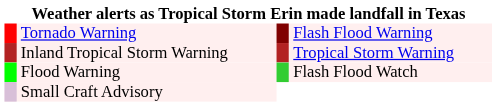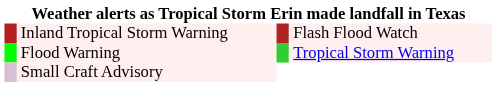 <table class="toccolours" cellpadding="0" cellspacing="0" style="float:right; clear:right; font-size:85%; width:400px; margin:0 0 1em 1em;">
 <tr bgcolor="FFFFFF">
 <th colspan="4" align="center">Weather alerts as Tropical Storm Erin made landfall in Texas</th>
 </tr>
 <tr>
 <td colspan="4"></td>
 </tr>
 <tr bgcolor=#FFEFEF>
-<td style="width:10px; height:10px; background:#FF0000;"></td>
-<td> <a href='#'>Tornado Warning</a></td>
-<td style="width:10px; height:5px; background:#800000;"></td>
-<td> <a href='#'>Flash Flood Warning</a></td>
-</tr>
-<tr bgcolor=#FFEFEF>
 <td style="width:10px; height:5px; background:#B22222;"></td>
 <td> Inland Tropical Storm Warning</td>
 <td style="width:10px; height:5px; background:#B22222;"></td>
-<td> <a href='#'>Tropical Storm Warning</a></td>
+<td> Flash Flood Watch</td>
 </tr>
 <tr bgcolor=#FFEFEF>
 <td style="width:10px; height:5px; background:#00FF00;"></td>
 <td> Flood Warning</td>
 <td style="width:10px; height:5px; background:#32CD32;"></td>
-<td> Flash Flood Watch</td>
+<td> <a href='#'>Tropical Storm Warning</a></td>
 </tr>
 <tr bgcolor=#FFEFEF>
 <td style="width:10px; height:5px; background:#D8BFD8;"></td>
 <td> Small Craft Advisory</td>
 </tr>
 </table>
